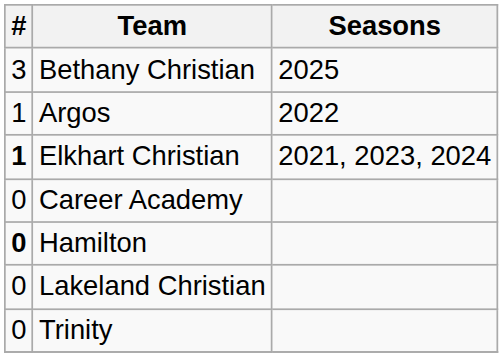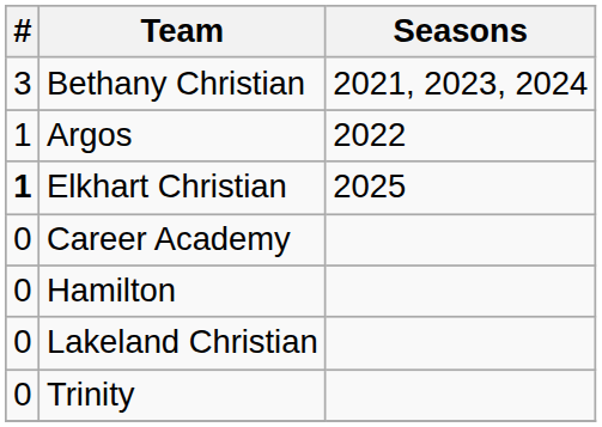 <table class="wikitable" style=>
 <tr>
 <th>#</th>
 <th>Team</th>
 <th>Seasons</th>
 </tr>
 <tr>
 <td>3</td>
 <td>Bethany Christian</td>
-<td>2025</td>
+<td>2021, 2023, 2024</td>
 </tr>
 <tr>
 <td>1</td>
 <td>Argos</td>
 <td>2022</td>
 </tr>
 <tr>
 <td><strong>1</strong></td>
 <td>Elkhart Christian</td>
-<td>2021, 2023, 2024</td>
+<td>2025</td>
 </tr>
 <tr>
 <td>0</td>
 <td>Career Academy</td>
 <td></td>
 </tr>
 <tr>
-<td><strong>0</strong></td>
+<td>0</td>
 <td>Hamilton</td>
 <td></td>
 </tr>
 <tr>
 <td>0</td>
 <td>Lakeland Christian</td>
 <td></td>
 </tr>
 <tr>
 <td>0</td>
 <td>Trinity</td>
 <td></td>
 </tr>
 <tr>
 </tr>
 </table>
